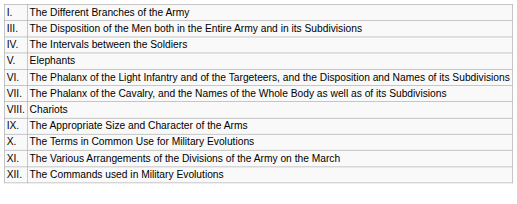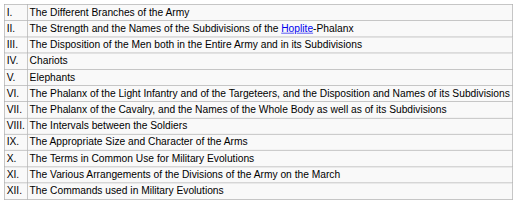 <table class="wikitable">
 <tr>
 <td>I.</td>
 <td>The Different Branches of the Army</td>
+</tr>
+<tr>
+<td>II.</td>
+<td>The Strength and the Names of the Subdivisions of the <a href='#'>Hoplite</a>-Phalanx</td>
 </tr>
 <tr>
 <td>III.</td>
 <td>The Disposition of the Men both in the Entire Army and in its Subdivisions</td>
 </tr>
 <tr>
 <td>IV.</td>
-<td>The Intervals between the Soldiers</td>
+<td>Chariots</td>
 </tr>
 <tr>
 <td>V.</td>
 <td>Elephants</td>
 </tr>
 <tr>
 <td>VI.</td>
 <td>The Phalanx of the Light Infantry and of the Targeteers, and the Disposition and Names of its Subdivisions</td>
 </tr>
 <tr>
 <td>VII.</td>
 <td>The Phalanx of the Cavalry, and the Names of the Whole Body as well as of its Subdivisions</td>
 </tr>
 <tr>
 <td>VIII.</td>
-<td>Chariots</td>
+<td>The Intervals between the Soldiers</td>
 </tr>
 <tr>
 <td>IX.</td>
 <td>The Appropriate Size and Character of the Arms</td>
 </tr>
 <tr>
 <td>X.</td>
 <td>The Terms in Common Use for Military Evolutions</td>
 </tr>
 <tr>
 <td>XI.</td>
 <td>The Various Arrangements of the Divisions of the Army on the March</td>
 </tr>
 <tr>
 <td>XII.</td>
 <td>The Commands used in Military Evolutions</td>
 </tr>
 </table>
